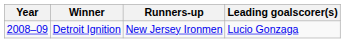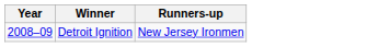 <table class="wikitable">
 <tr>
 <th>Year</th>
 <th>Winner </th>
 <th>Runners-up</th>
-<th>Leading goalscorer(s)</th>
 </tr>
 <tr>
 <td><a href='#'>2008–09</a></td>
 <td><a href='#'>Detroit Ignition</a></td>
 <td><a href='#'>New Jersey Ironmen</a></td>
-<td><a href='#'>Lucio Gonzaga</a></td>
 </tr>
 </table>
